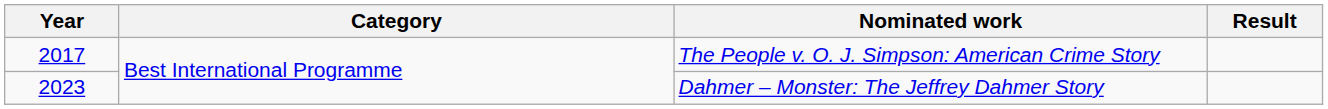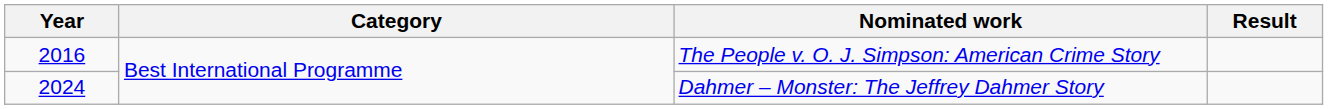 <table class="wikitable unsortable">
 <tr>
 <th scope="col" style="width:5em;">Year</th>
 <th scope="col" style="width:26em;">Category</th>
 <th scope="col" style="width:25em;">Nominated work</th>
 <th scope="col" style="width:5em;">Result</th>
 </tr>
 <tr>
-<td align="center"><a href='#'>2017</a></td>
+<td align="center"><a href='#'>2016</a></td>
 <td rowspan="2"><a href='#'>Best International Programme</a></td>
 <td><em><a href='#'>The People v. O. J. Simpson: American Crime Story</a></em></td>
 <td></td>
 </tr>
 <tr>
-<td align="center"><a href='#'>2023</a></td>
+<td align="center"><a href='#'>2024</a></td>
 <td><em><a href='#'>Dahmer – Monster: The Jeffrey Dahmer Story</a></em></td>
 <td></td>
 </tr>
 </table>
